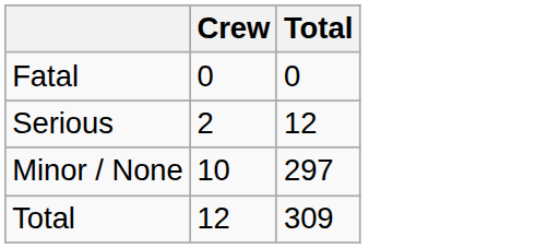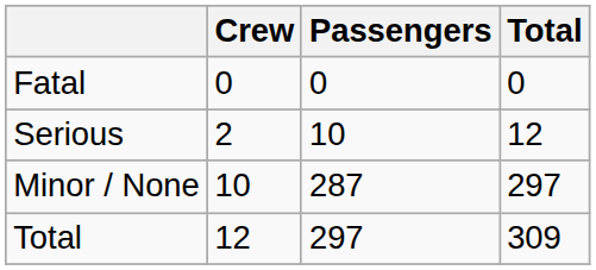 <table class="wikitable">
 <tr>
 <th></th>
 <th>Crew</th>
+<th>Passengers</th>
 <th>Total</th>
 </tr>
 <tr>
 <td>Fatal</td>
 <td>0</td>
 <td>0</td>
+<td>0</td>
 </tr>
 <tr>
 <td>Serious</td>
 <td>2</td>
+<td>10</td>
 <td>12</td>
 </tr>
 <tr>
 <td>Minor / None</td>
 <td>10</td>
+<td>287</td>
 <td>297</td>
 </tr>
 <tr>
 <td>Total</td>
 <td>12</td>
+<td>297</td>
 <td>309</td>
 </tr>
 </table>
